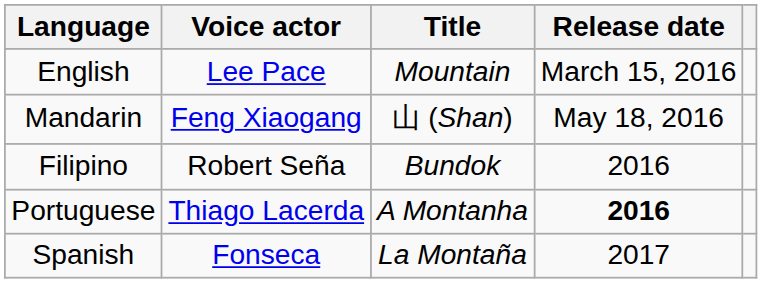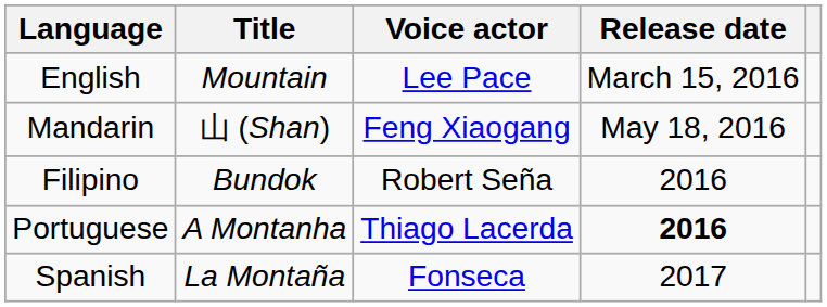 <table class="wikitable">
 <tr>
 <th>Language</th>
+<th>Title</th>
 <th>Voice actor</th>
-<th>Title</th>
 <th>Release date</th>
 <th></th>
 </tr>
 <tr>
 <td style="text-align: center;">English</td>
+<td style="text-align: center;"><em>Mountain</em></td>
 <td style="text-align: center;"><a href='#'>Lee Pace</a></td>
-<td style="text-align: center;"><em>Mountain</em></td>
 <td style="text-align: center;">March 15, 2016</td>
 <td style="text-align: center;"></td>
 </tr>
 <tr>
 <td style="text-align: center;">Mandarin</td>
+<td style="text-align: center;">山 (<em>Shan</em>)</td>
 <td style="text-align: center;"><a href='#'>Feng Xiaogang</a></td>
-<td style="text-align: center;">山 (<em>Shan</em>)</td>
 <td style="text-align: center;">May 18, 2016</td>
 <td style="text-align: center;"></td>
 </tr>
 <tr>
 <td style="text-align: center;">Filipino</td>
+<td style="text-align: center;"><em>Bundok</em></td>
 <td style="text-align: center;">Robert Seña</td>
-<td style="text-align: center;"><em>Bundok</em></td>
 <td style="text-align: center;">2016</td>
 <td style="text-align: center;"></td>
 </tr>
 <tr>
 <td style="text-align: center;">Portuguese</td>
+<td style="text-align: center;"><em>A Montanha</em></td>
 <td style="text-align: center;"><a href='#'>Thiago Lacerda</a></td>
-<td style="text-align: center;"><em>A Montanha</em></td>
 <td style="text-align: center;"><strong>2016</strong></td>
 <td style="text-align: center;"></td>
 </tr>
 <tr>
 <td style="text-align: center;">Spanish</td>
+<td style="text-align: center;"><em>La Montaña</em></td>
 <td style="text-align: center;"><a href='#'>Fonseca</a></td>
-<td style="text-align: center;"><em>La Montaña</em></td>
 <td style="text-align: center;">2017</td>
 <td style="text-align: center;"></td>
 </tr>
 </table>
